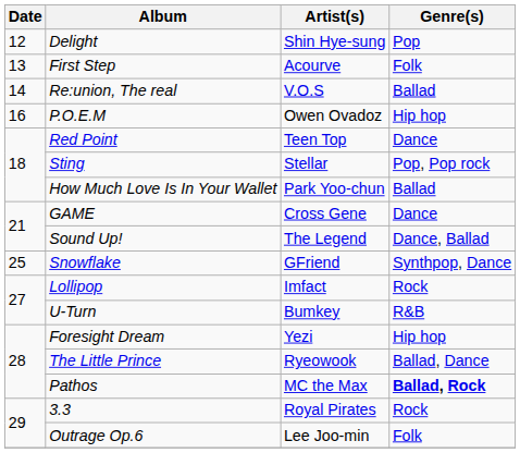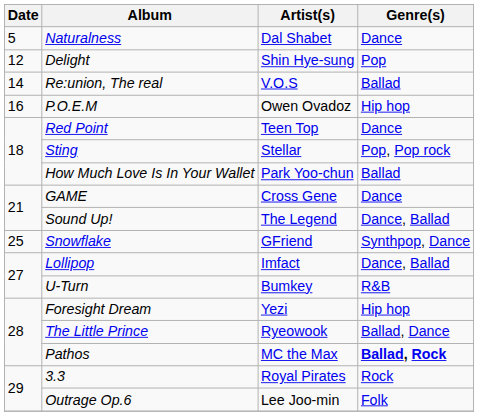 <table class="wikitable">
 <tr>
 <th>Date</th>
 <th>Album</th>
 <th>Artist(s)</th>
 <th>Genre(s)</th>
 </tr>
 <tr>
+<td>5</td>
+<td><em><a href='#'>Naturalness</a></em></td>
+<td><a href='#'>Dal Shabet</a></td>
+<td><a href='#'>Dance</a></td>
+</tr>
+<tr>
 <td>12</td>
 <td><em>Delight</em></td>
 <td><a href='#'>Shin Hye-sung</a></td>
 <td><a href='#'>Pop</a></td>
-</tr>
-<tr>
-<td>13</td>
-<td><em>First Step</em></td>
-<td><a href='#'>Acourve</a></td>
-<td><a href='#'>Folk</a></td>
 </tr>
 <tr>
 <td>14</td>
 <td><em>Re:union, The real</em></td>
 <td><a href='#'>V.O.S</a></td>
 <td><a href='#'>Ballad</a></td>
 </tr>
 <tr>
 <td>16</td>
 <td><em>P.O.E.M</em></td>
 <td>Owen Ovadoz</td>
 <td><a href='#'>Hip hop</a></td>
 </tr>
 <tr>
 <td rowspan="3">18</td>
 <td><em><a href='#'>Red Point</a></em></td>
 <td><a href='#'>Teen Top</a></td>
 <td><a href='#'>Dance</a></td>
 </tr>
 <tr>
 <td><em><a href='#'>Sting</a></em></td>
 <td><a href='#'>Stellar</a></td>
 <td><a href='#'>Pop</a>, <a href='#'>Pop rock</a></td>
 </tr>
 <tr>
 <td><em>How Much Love Is In Your Wallet</em></td>
 <td><a href='#'>Park Yoo-chun</a></td>
 <td><a href='#'>Ballad</a></td>
 </tr>
 <tr>
 <td rowspan="2">21</td>
 <td><em>GAME</em></td>
 <td><a href='#'>Cross Gene</a></td>
 <td><a href='#'>Dance</a></td>
 </tr>
 <tr>
 <td><em>Sound Up!</em></td>
 <td><a href='#'>The Legend</a></td>
 <td><a href='#'>Dance</a>, <a href='#'>Ballad</a></td>
 </tr>
 <tr>
 <td>25</td>
 <td><em><a href='#'>Snowflake</a></em></td>
 <td><a href='#'>GFriend</a></td>
 <td><a href='#'>Synthpop</a>, <a href='#'>Dance</a></td>
 </tr>
 <tr>
 <td rowspan="2">27</td>
 <td><em><a href='#'>Lollipop</a></em></td>
 <td><a href='#'>Imfact</a></td>
-<td><a href='#'>Rock</a></td>
+<td><a href='#'>Dance</a>, <a href='#'>Ballad</a></td>
 </tr>
 <tr>
 <td><em>U-Turn</em></td>
 <td><a href='#'>Bumkey</a></td>
 <td><a href='#'>R&B</a></td>
 </tr>
 <tr>
 <td rowspan="3">28</td>
 <td><em>Foresight Dream</em></td>
 <td><a href='#'>Yezi</a></td>
 <td><a href='#'>Hip hop</a></td>
 </tr>
 <tr>
 <td><em><a href='#'>The Little Prince</a></em></td>
 <td><a href='#'>Ryeowook</a></td>
 <td><a href='#'>Ballad</a>, <a href='#'>Dance</a></td>
 </tr>
 <tr>
 <td><em>Pathos</em></td>
 <td><a href='#'>MC the Max</a></td>
 <td><strong><a href='#'>Ballad</a>, <a href='#'>Rock</a></strong></td>
 </tr>
 <tr>
 <td rowspan="2">29</td>
 <td><em>3.3</em></td>
 <td><a href='#'>Royal Pirates</a></td>
 <td><a href='#'>Rock</a></td>
 </tr>
 <tr>
 <td><em>Outrage Op.6</em></td>
 <td>Lee Joo-min</td>
 <td><a href='#'>Folk</a></td>
 </tr>
 <tr>
 </tr>
 </table>
